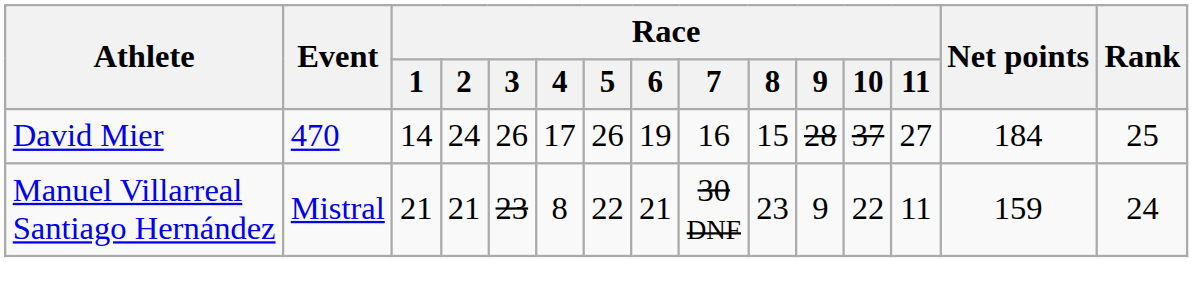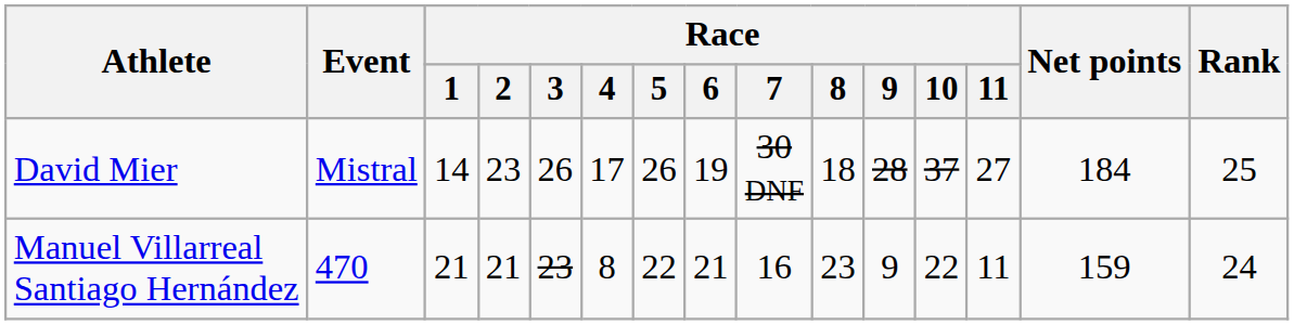 <table class=wikitable style=font-size:90%;text-align:center>
 <tr>
 <th rowspan=2>Athlete</th>
 <th rowspan=2>Event</th>
 <th colspan=11>Race</th>
 <th rowspan=2>Net points</th>
 <th rowspan=2>Rank</th>
 </tr>
 <tr style=font-size:95%>
 <th>1</th>
 <th>2</th>
 <th>3</th>
 <th>4</th>
 <th>5</th>
 <th>6</th>
 <th>7</th>
 <th>8</th>
 <th>9</th>
 <th>10</th>
 <th>11</th>
 </tr>
 <tr>
 <td align=left><a href='#'>David Mier</a></td>
-<td align=left><a href='#'>470</a></td>
+<td align=left><a href='#'>Mistral</a></td>
 <td>14</td>
-<td>24</td>
+<td>23</td>
 <td>26</td>
 <td>17</td>
 <td>26</td>
 <td>19</td>
-<td>16</td>
-<td>15</td>
+<td><s>30<br><small>DNF</small></s></td>
+<td>18</td>
 <td><s>28</s></td>
 <td><s>37<br><small></small></s></td>
 <td>27</td>
 <td>184</td>
 <td>25</td>
 </tr>
 <tr>
 <td align=left><a href='#'>Manuel Villarreal</a><br><a href='#'>Santiago Hernández</a></td>
-<td align=left><a href='#'>Mistral</a></td>
+<td align=left><a href='#'>470</a></td>
 <td>21</td>
 <td>21</td>
 <td><s>23</s></td>
 <td>8</td>
 <td>22</td>
 <td>21</td>
-<td><s>30<br><small>DNF</small></s></td>
+<td>16</td>
 <td>23</td>
 <td>9</td>
 <td>22</td>
 <td>11</td>
 <td>159</td>
 <td>24</td>
 </tr>
 </table>
